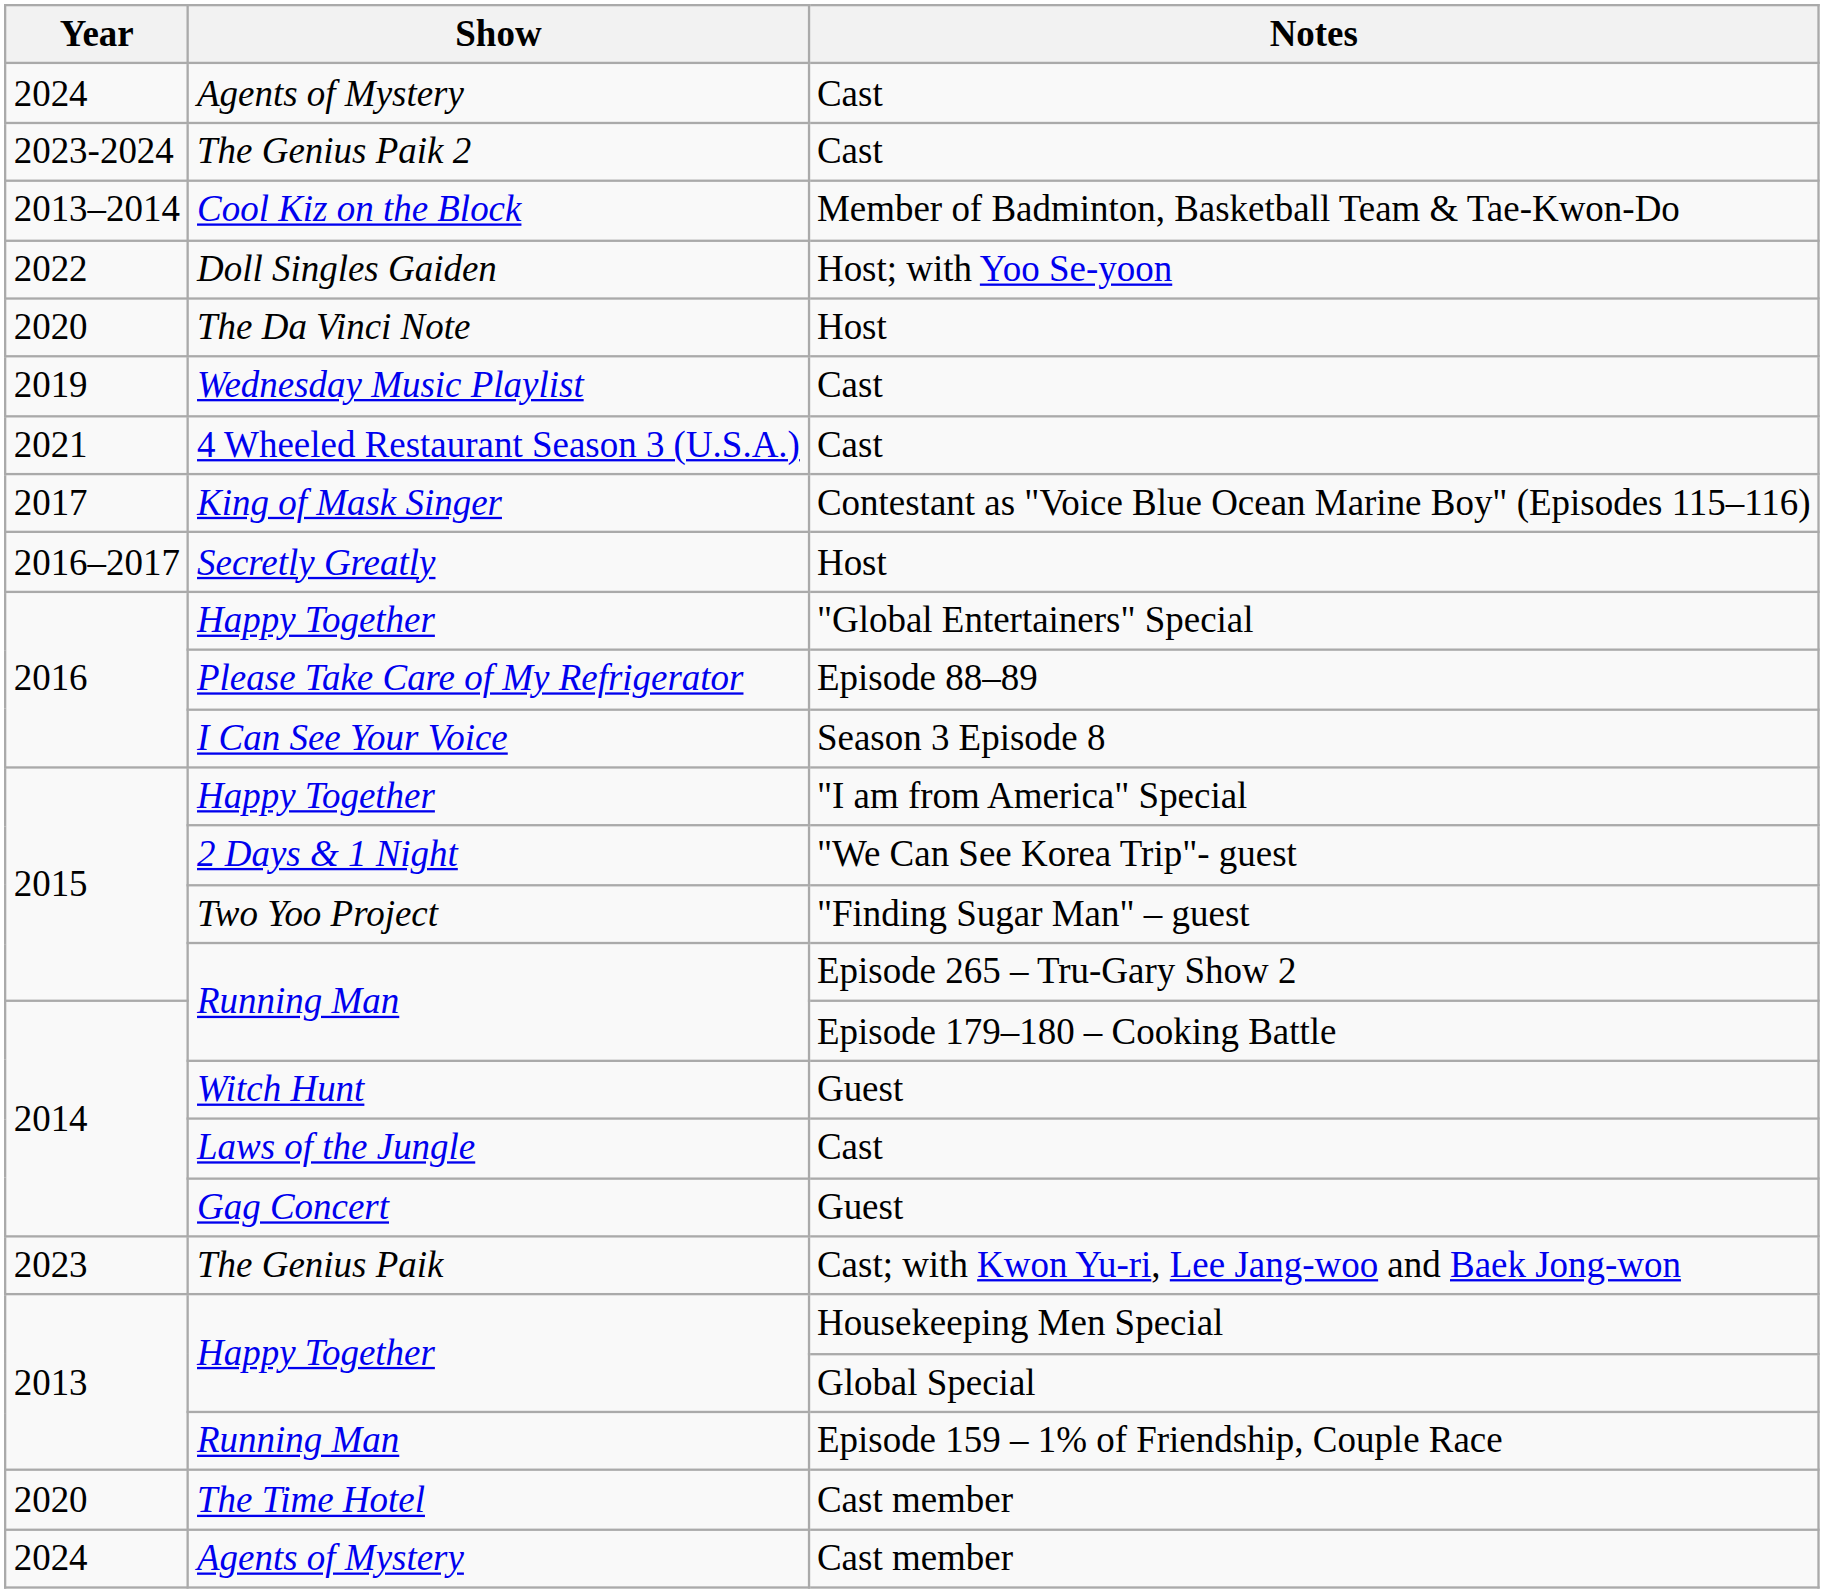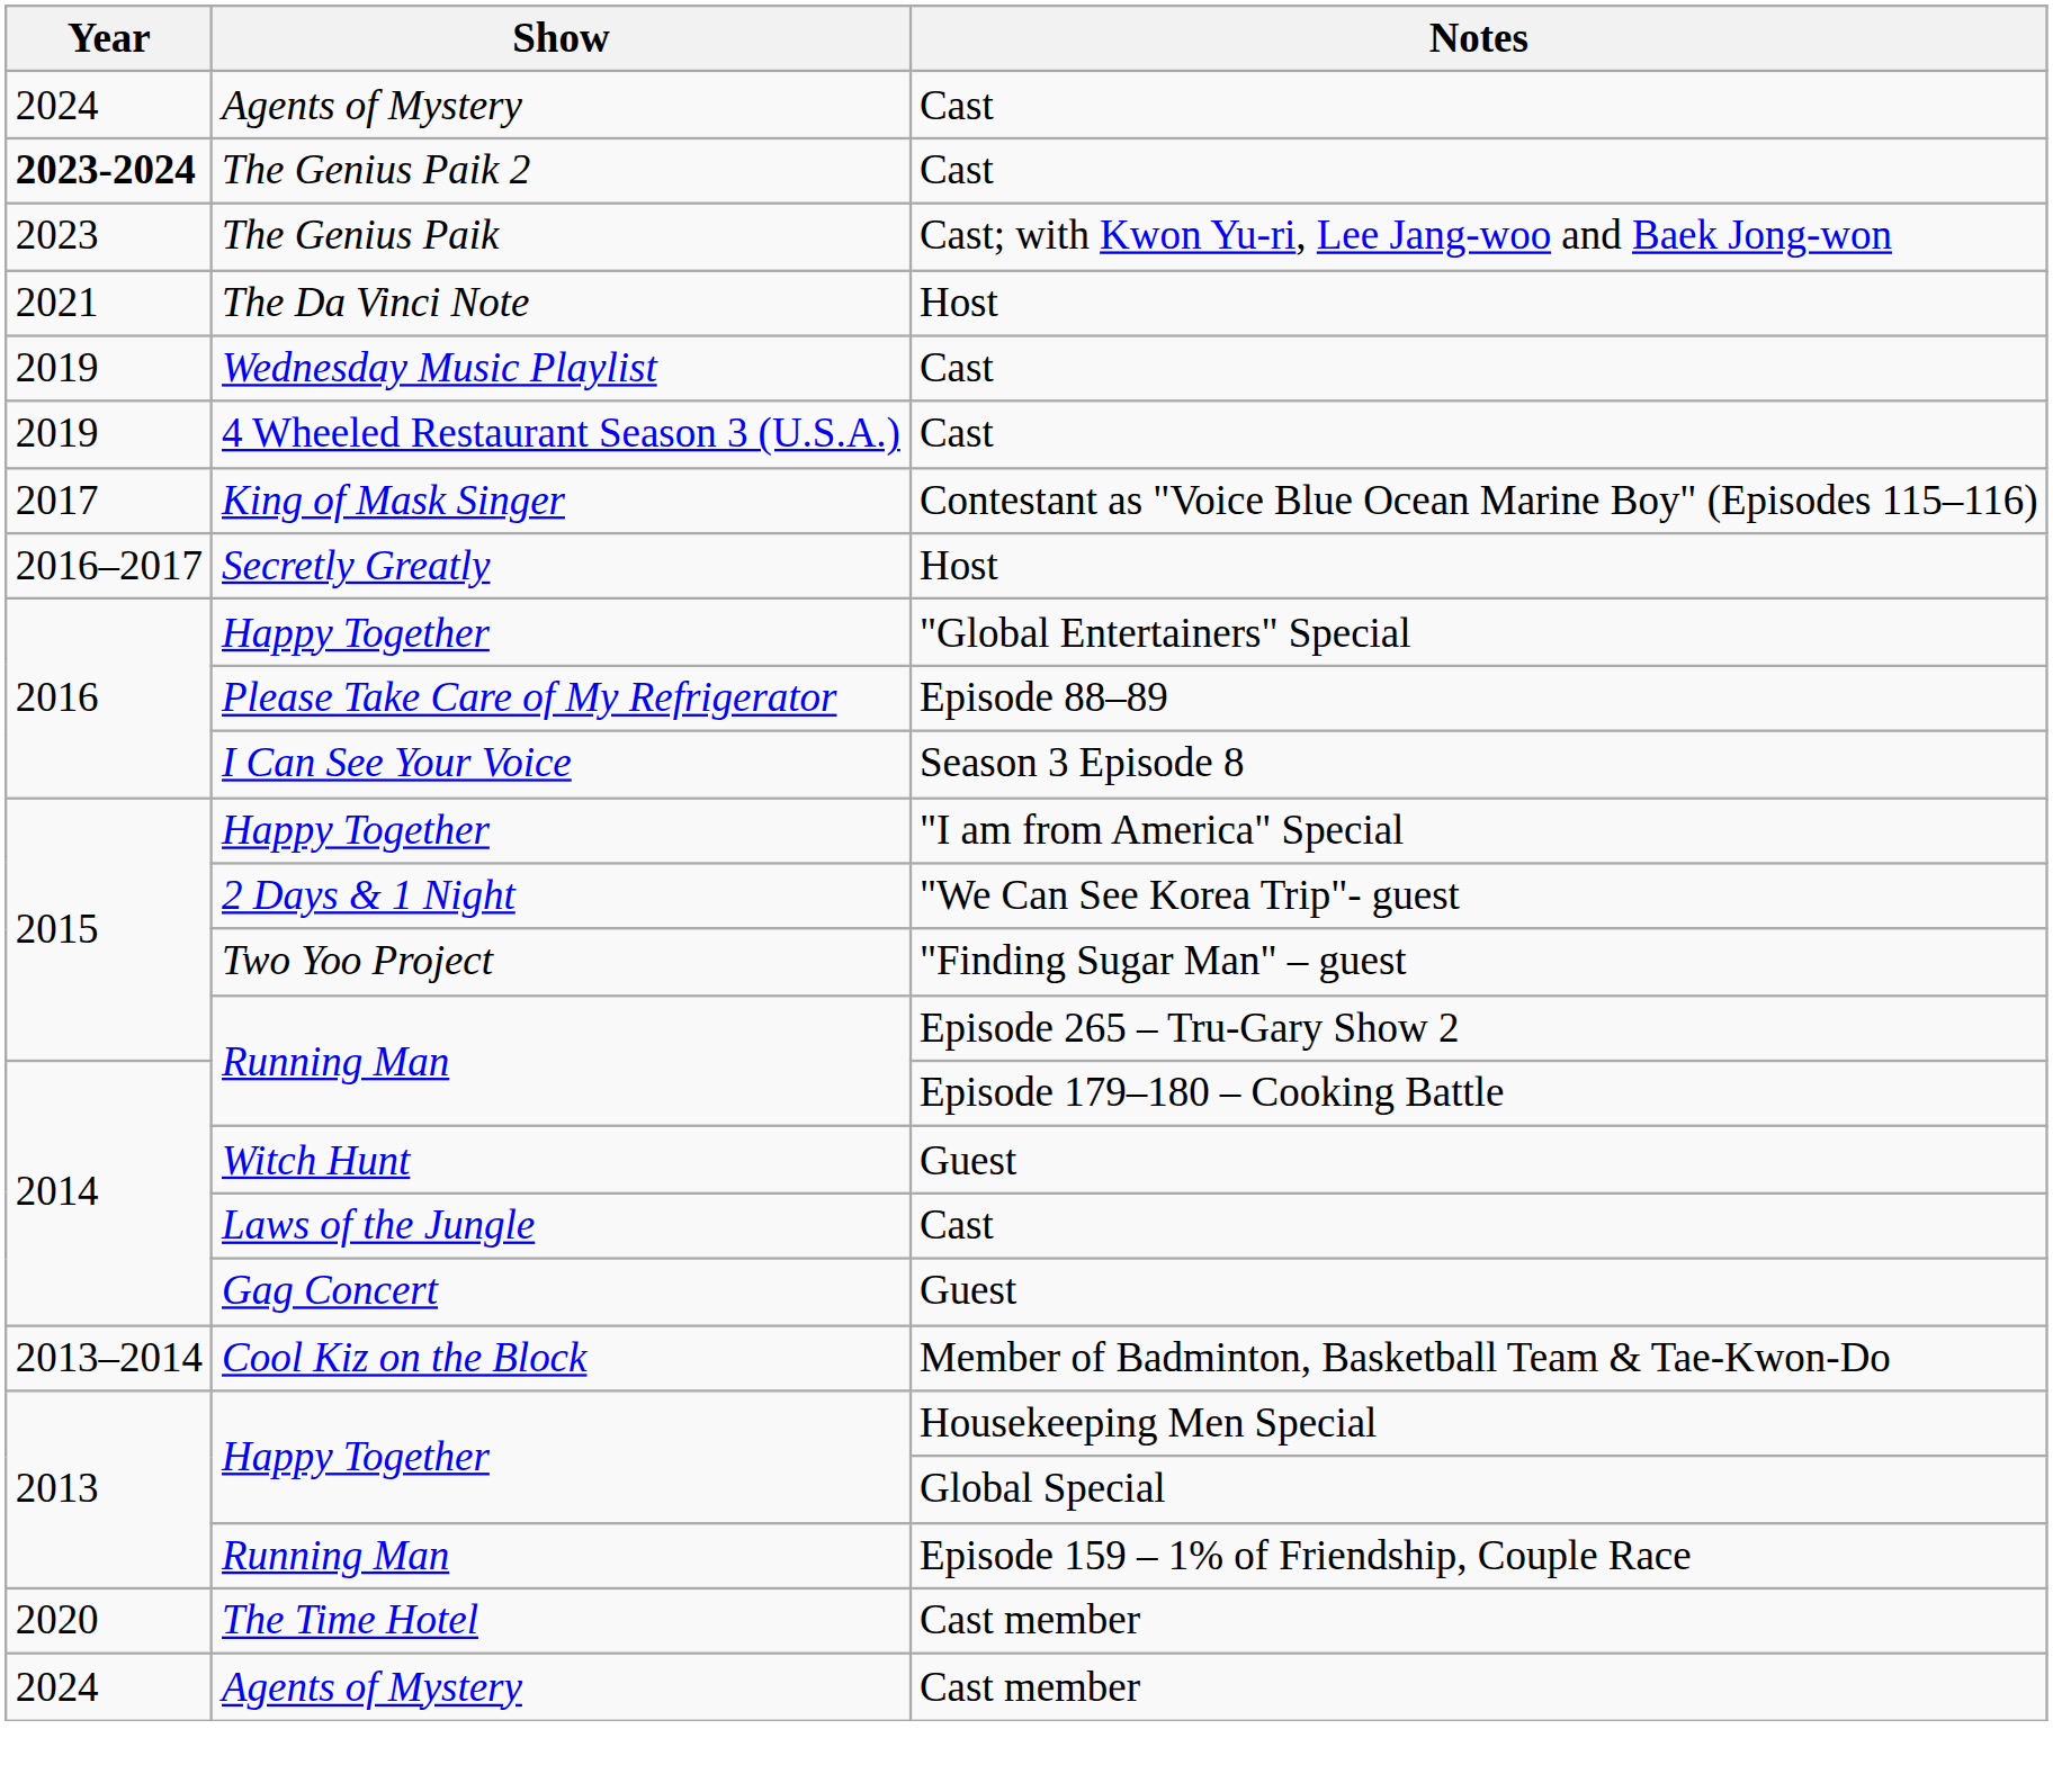 <table class="wikitable">
 <tr>
 <th>Year</th>
 <th>Show</th>
 <th>Notes</th>
 </tr>
 <tr>
 <td>2024</td>
 <td><em> Agents of Mystery </em></td>
 <td>Cast</td>
 </tr>
 <tr>
-<td>2023-2024</td>
+<td><strong>2023-2024</strong></td>
 <td><em>The Genius Paik 2</em></td>
 <td>Cast</td>
 </tr>
 <tr>
-<td>2013–2014</td>
-<td><em><a href='#'>Cool Kiz on the Block</a></em></td>
-<td>Member of Badminton, Basketball Team & Tae-Kwon-Do</td>
+<td>2023</td>
+<td><em>The Genius Paik</em></td>
+<td>Cast; with <a href='#'>Kwon Yu-ri</a>, <a href='#'>Lee Jang-woo</a> and <a href='#'>Baek Jong-won</a></td>
 </tr>
 <tr>
-<td>2022</td>
-<td><em>Doll Singles Gaiden</em></td>
-<td>Host; with <a href='#'>Yoo Se-yoon</a></td>
-</tr>
-<tr>
-<td>2020</td>
+<td>2021</td>
 <td><em>The Da Vinci Note</em></td>
 <td>Host</td>
 </tr>
 <tr>
 <td>2019</td>
 <td><em><a href='#'>Wednesday Music Playlist</a></em></td>
 <td>Cast</td>
 </tr>
 <tr>
-<td>2021</td>
+<td>2019</td>
 <td><a href='#'>4 Wheeled Restaurant Season 3 (U.S.A.)</a></td>
 <td>Cast</td>
 </tr>
 <tr>
 <td>2017</td>
 <td><em><a href='#'>King of Mask Singer</a></em></td>
 <td>Contestant as "Voice Blue Ocean Marine Boy" (Episodes 115–116)</td>
 </tr>
 <tr>
 <td>2016–2017</td>
 <td><em><a href='#'>Secretly Greatly</a></em></td>
 <td>Host</td>
 </tr>
 <tr>
 <td rowspan=3>2016</td>
 <td><em><a href='#'>Happy Together</a></em></td>
 <td>"Global Entertainers" Special</td>
 </tr>
 <tr>
 <td><em><a href='#'>Please Take Care of My Refrigerator</a></em></td>
 <td>Episode 88–89</td>
 </tr>
 <tr>
 <td><em><a href='#'>I Can See Your Voice</a></em></td>
 <td>Season 3 Episode 8</td>
 </tr>
 <tr>
 <td rowspan=4>2015</td>
 <td><em><a href='#'>Happy Together</a></em></td>
 <td>"I am from America" Special</td>
 </tr>
 <tr>
 <td><em><a href='#'>2 Days & 1 Night</a></em></td>
 <td>"We Can See Korea Trip"- guest</td>
 </tr>
 <tr>
 <td><em>Two Yoo Project</em></td>
 <td>"Finding Sugar Man" – guest</td>
 </tr>
 <tr>
 <td rowspan=2><a href='#'><em>Running Man</em></a></td>
 <td>Episode 265 – Tru-Gary Show 2</td>
 </tr>
 <tr>
 <td rowspan=4>2014</td>
 <td>Episode 179–180 – Cooking Battle</td>
 </tr>
 <tr>
 <td><a href='#'><em>Witch Hunt</em></a></td>
 <td>Guest</td>
 </tr>
 <tr>
 <td><a href='#'><em>Laws of the Jungle</em></a></td>
 <td>Cast</td>
 </tr>
 <tr>
 <td><em><a href='#'>Gag Concert</a></em></td>
 <td>Guest</td>
 </tr>
 <tr>
-<td>2023</td>
-<td><em>The Genius Paik</em></td>
-<td>Cast; with <a href='#'>Kwon Yu-ri</a>, <a href='#'>Lee Jang-woo</a> and <a href='#'>Baek Jong-won</a></td>
+<td>2013–2014</td>
+<td><em><a href='#'>Cool Kiz on the Block</a></em></td>
+<td>Member of Badminton, Basketball Team & Tae-Kwon-Do</td>
 </tr>
 <tr>
 <td rowspan=3>2013</td>
 <td rowspan=2><em><a href='#'>Happy Together</a></em></td>
 <td>Housekeeping Men Special</td>
 </tr>
 <tr>
 <td>Global Special</td>
 </tr>
 <tr>
 <td><a href='#'><em>Running Man</em></a></td>
 <td>Episode 159 – 1% of Friendship, Couple Race</td>
 </tr>
 <tr>
 <td>2020</td>
 <td><em><a href='#'>The Time Hotel</a></em></td>
 <td>Cast member</td>
 </tr>
 <tr>
 <td>2024</td>
 <td><em><a href='#'>Agents of Mystery</a></em></td>
 <td>Cast member</td>
 </tr>
 </table>
